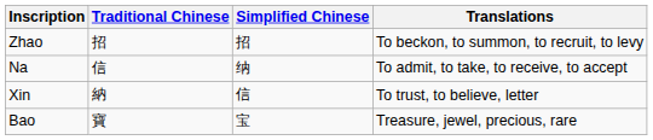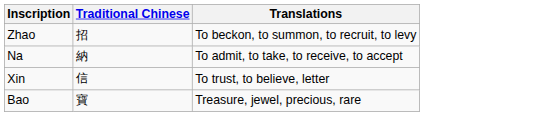 <table class="wikitable">
 <tr>
 <th>Inscription</th>
 <th><a href='#'>Traditional Chinese</a></th>
-<th><a href='#'>Simplified Chinese</a></th>
 <th>Translations</th>
 </tr>
 <tr>
 <td>Zhao</td>
 <td>招</td>
-<td>招</td>
 <td>To beckon, to summon, to recruit, to levy</td>
 </tr>
 <tr>
 <td>Na</td>
-<td>信</td>
-<td>纳</td>
+<td>納</td>
 <td>To admit, to take, to receive, to accept</td>
 </tr>
 <tr>
 <td>Xin</td>
-<td>納</td>
 <td>信</td>
 <td>To trust, to believe, letter</td>
 </tr>
 <tr>
 <td>Bao</td>
 <td>寶</td>
-<td>宝</td>
 <td>Treasure, jewel, precious, rare</td>
 </tr>
 </table>
